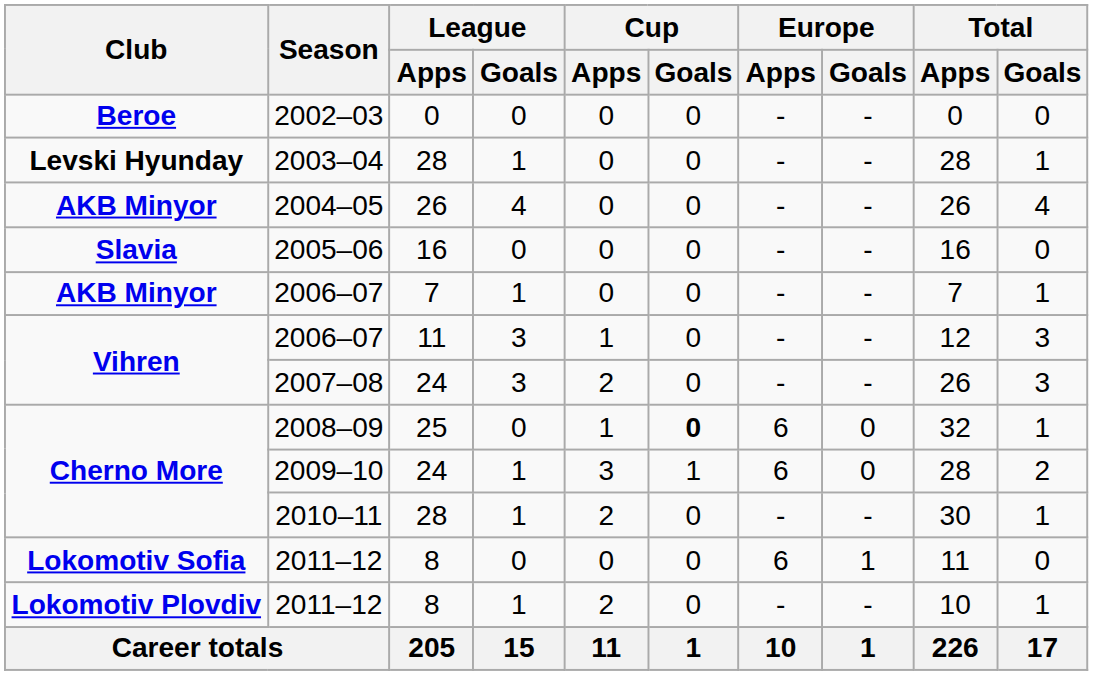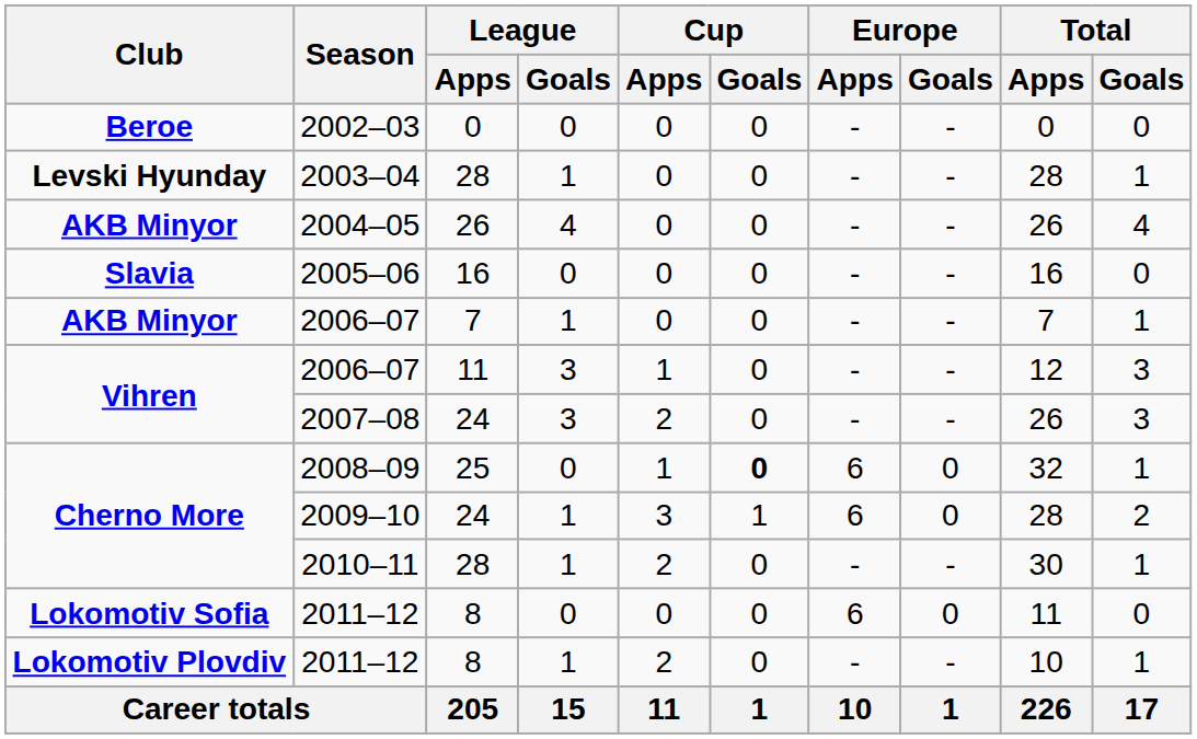 <table class="wikitable" style="font-size:90%; text-align: center;">
 <tr>
 <th rowspan="2">Club</th>
 <th rowspan="2">Season</th>
 <th colspan="2">League</th>
 <th colspan="2">Cup</th>
 <th colspan="2">Europe</th>
 <th colspan="2">Total</th>
 </tr>
 <tr>
 <th>Apps</th>
 <th>Goals</th>
 <th>Apps</th>
 <th>Goals</th>
 <th>Apps</th>
 <th>Goals</th>
 <th>Apps</th>
 <th>Goals</th>
 </tr>
 <tr>
 <td rowspan="1" valign="center"><strong><a href='#'>Beroe</a></strong></td>
 <td>2002–03</td>
 <td>0</td>
 <td>0</td>
 <td>0</td>
 <td>0</td>
 <td>-</td>
 <td>-</td>
 <td>0</td>
 <td>0</td>
 </tr>
 <tr>
 <td rowspan="1" valign="center"><strong>Levski Hyunday</strong></td>
 <td>2003–04</td>
 <td>28</td>
 <td>1</td>
 <td>0</td>
 <td>0</td>
 <td>-</td>
 <td>-</td>
 <td>28</td>
 <td>1</td>
 </tr>
 <tr>
 <td rowspan="1" valign="center"><strong><a href='#'>AKB Minyor</a></strong></td>
 <td>2004–05</td>
 <td>26</td>
 <td>4</td>
 <td>0</td>
 <td>0</td>
 <td>-</td>
 <td>-</td>
 <td>26</td>
 <td>4</td>
 </tr>
 <tr>
 <td rowspan="1" valign="center"><strong><a href='#'>Slavia</a></strong></td>
 <td>2005–06</td>
 <td>16</td>
 <td>0</td>
 <td>0</td>
 <td>0</td>
 <td>-</td>
 <td>-</td>
 <td>16</td>
 <td>0</td>
 </tr>
 <tr>
 <td rowspan="1" valign="center"><strong><a href='#'>AKB Minyor</a></strong></td>
 <td>2006–07</td>
 <td>7</td>
 <td>1</td>
 <td>0</td>
 <td>0</td>
 <td>-</td>
 <td>-</td>
 <td>7</td>
 <td>1</td>
 </tr>
 <tr>
 <td rowspan="2" valign="center"><strong><a href='#'>Vihren</a></strong></td>
 <td>2006–07</td>
 <td>11</td>
 <td>3</td>
 <td>1</td>
 <td>0</td>
 <td>-</td>
 <td>-</td>
 <td>12</td>
 <td>3</td>
 </tr>
 <tr>
 <td>2007–08</td>
 <td>24</td>
 <td>3</td>
 <td>2</td>
 <td>0</td>
 <td>-</td>
 <td>-</td>
 <td>26</td>
 <td>3</td>
 </tr>
 <tr>
 <td rowspan="3" valign="center"><strong><a href='#'>Cherno More</a></strong></td>
 <td>2008–09</td>
 <td>25</td>
 <td>0</td>
 <td>1</td>
 <td><strong>0</strong></td>
 <td>6</td>
 <td>0</td>
 <td>32</td>
 <td>1</td>
 </tr>
 <tr>
 <td>2009–10</td>
 <td>24</td>
 <td>1</td>
 <td>3</td>
 <td>1</td>
 <td>6</td>
 <td>0</td>
 <td>28</td>
 <td>2</td>
 </tr>
 <tr>
 <td>2010–11</td>
 <td>28</td>
 <td>1</td>
 <td>2</td>
 <td>0</td>
 <td>-</td>
 <td>-</td>
 <td>30</td>
 <td>1</td>
 </tr>
 <tr>
 <td rowspan="1" valign="center"><strong><a href='#'>Lokomotiv Sofia</a></strong></td>
 <td>2011–12</td>
 <td>8</td>
 <td>0</td>
 <td>0</td>
 <td>0</td>
 <td>6</td>
-<td>1</td>
+<td>0</td>
 <td>11</td>
 <td>0</td>
 </tr>
 <tr>
 <td rowspan="1" valign="center"><strong><a href='#'>Lokomotiv Plovdiv</a></strong></td>
 <td>2011–12</td>
 <td>8</td>
 <td>1</td>
 <td>2</td>
 <td>0</td>
 <td>-</td>
 <td>-</td>
 <td>10</td>
 <td>1</td>
 </tr>
 <tr>
 <th colspan="2">Career totals</th>
 <th>205</th>
 <th>15</th>
 <th>11</th>
 <th>1</th>
 <th>10</th>
 <th>1</th>
 <th>226</th>
 <th>17</th>
 </tr>
 </table>
